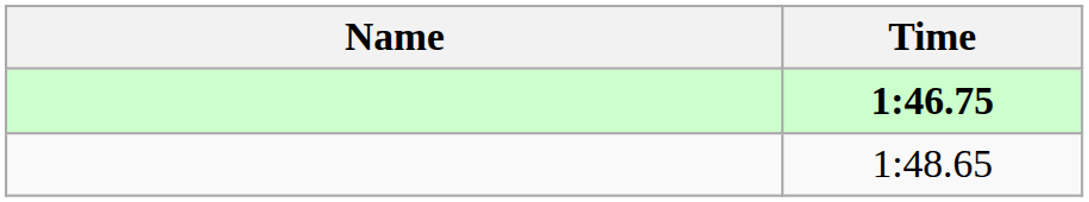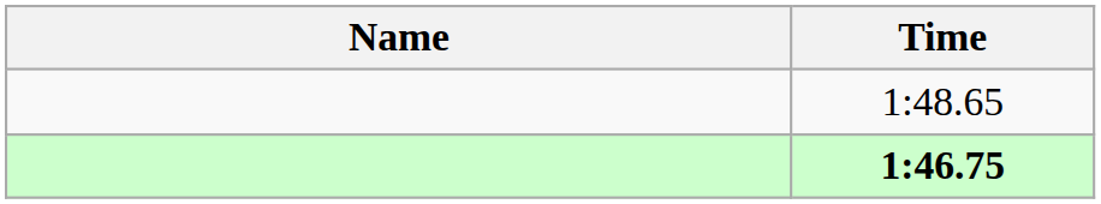 <table class="wikitable" style="text-align:center;">
 <tr>
 <th style="width:19em">Name</th>
 <th style="width:7em">Time</th>
 </tr>
+<tr>
+<td align=left></td>
+<td>1:48.65</td>
+</tr>
 <tr bgcolor=ccffcc>
 <td align=left><strong></strong></td>
 <td><strong>1:46.75</strong></td>
 </tr>
-<tr>
-<td align=left></td>
-<td>1:48.65</td>
-</tr>
 </table>
